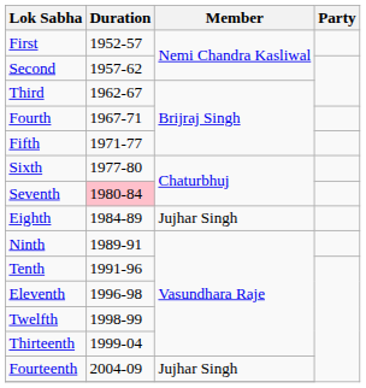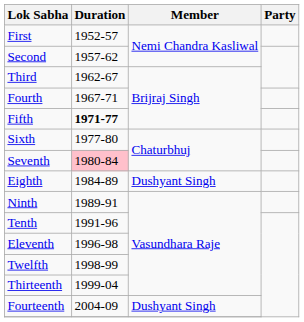 <table class="wikitable">
 <tr>
 <th>Lok Sabha</th>
 <th>Duration</th>
 <th>Member</th>
 <th colspan=2>Party</th>
 </tr>
 <tr>
 <td><a href='#'>First</a></td>
 <td>1952-57</td>
 <td rowspan=2><a href='#'>Nemi Chandra Kasliwal</a></td>
 <td></td>
 </tr>
 <tr>
 <td><a href='#'>Second</a></td>
 <td>1957-62</td>
 </tr>
 <tr>
 <td><a href='#'>Third</a></td>
 <td>1962-67</td>
 <td rowspan=3><a href='#'>Brijraj Singh</a></td>
 </tr>
 <tr>
 <td><a href='#'>Fourth</a></td>
 <td>1967-71</td>
 <td></td>
 </tr>
 <tr>
 <td><a href='#'>Fifth</a></td>
-<td>1971-77</td>
+<td><strong>1971-77</strong></td>
 </tr>
 <tr>
 <td><a href='#'>Sixth</a></td>
 <td>1977-80</td>
 <td rowspan=2><a href='#'>Chaturbhuj</a></td>
 <td></td>
 </tr>
 <tr>
 <td><a href='#'>Seventh</a></td>
 <td style="background: pink;">1980-84</td>
 </tr>
 <tr>
 <td><a href='#'>Eighth</a></td>
 <td>1984-89</td>
-<td>Jujhar Singh</td>
+<td><a href='#'>Dushyant Singh</a></td>
 <td></td>
 </tr>
 <tr>
 <td><a href='#'>Ninth</a></td>
 <td>1989-91</td>
 <td rowspan=5><a href='#'>Vasundhara Raje</a></td>
 <td></td>
 </tr>
 <tr>
 <td><a href='#'>Tenth</a></td>
 <td>1991-96</td>
 </tr>
 <tr>
 <td><a href='#'>Eleventh</a></td>
 <td>1996-98</td>
 </tr>
 <tr>
 <td><a href='#'>Twelfth</a></td>
 <td>1998-99</td>
 </tr>
 <tr>
 <td><a href='#'>Thirteenth</a></td>
 <td>1999-04</td>
 </tr>
 <tr>
 <td><a href='#'>Fourteenth</a></td>
 <td>2004-09</td>
-<td>Jujhar Singh</td>
+<td><a href='#'>Dushyant Singh</a></td>
 </tr>
 <tr>
 </tr>
 </table>
